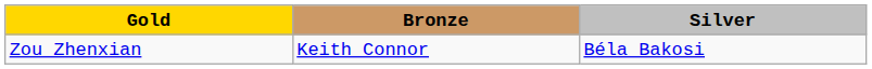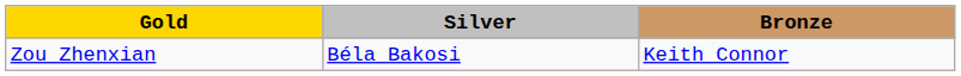 <table class="wikitable" style="text-align:left">
 <tr align="center">
 <td width=200 bgcolor=gold><strong>Gold</strong></td>
+<td width=200 bgcolor=silver><strong>Silver</strong></td>
 <td width=200 bgcolor=CC9966><strong>Bronze</strong></td>
-<td width=200 bgcolor=silver><strong>Silver</strong></td>
 </tr>
 <tr>
 <td><a href='#'>Zou Zhenxian</a><br><em></em></td>
+<td><a href='#'>Béla Bakosi</a><br><em></em></td>
 <td><a href='#'>Keith Connor</a><br><em></em></td>
-<td><a href='#'>Béla Bakosi</a><br><em></em></td>
 </tr>
 </table>
